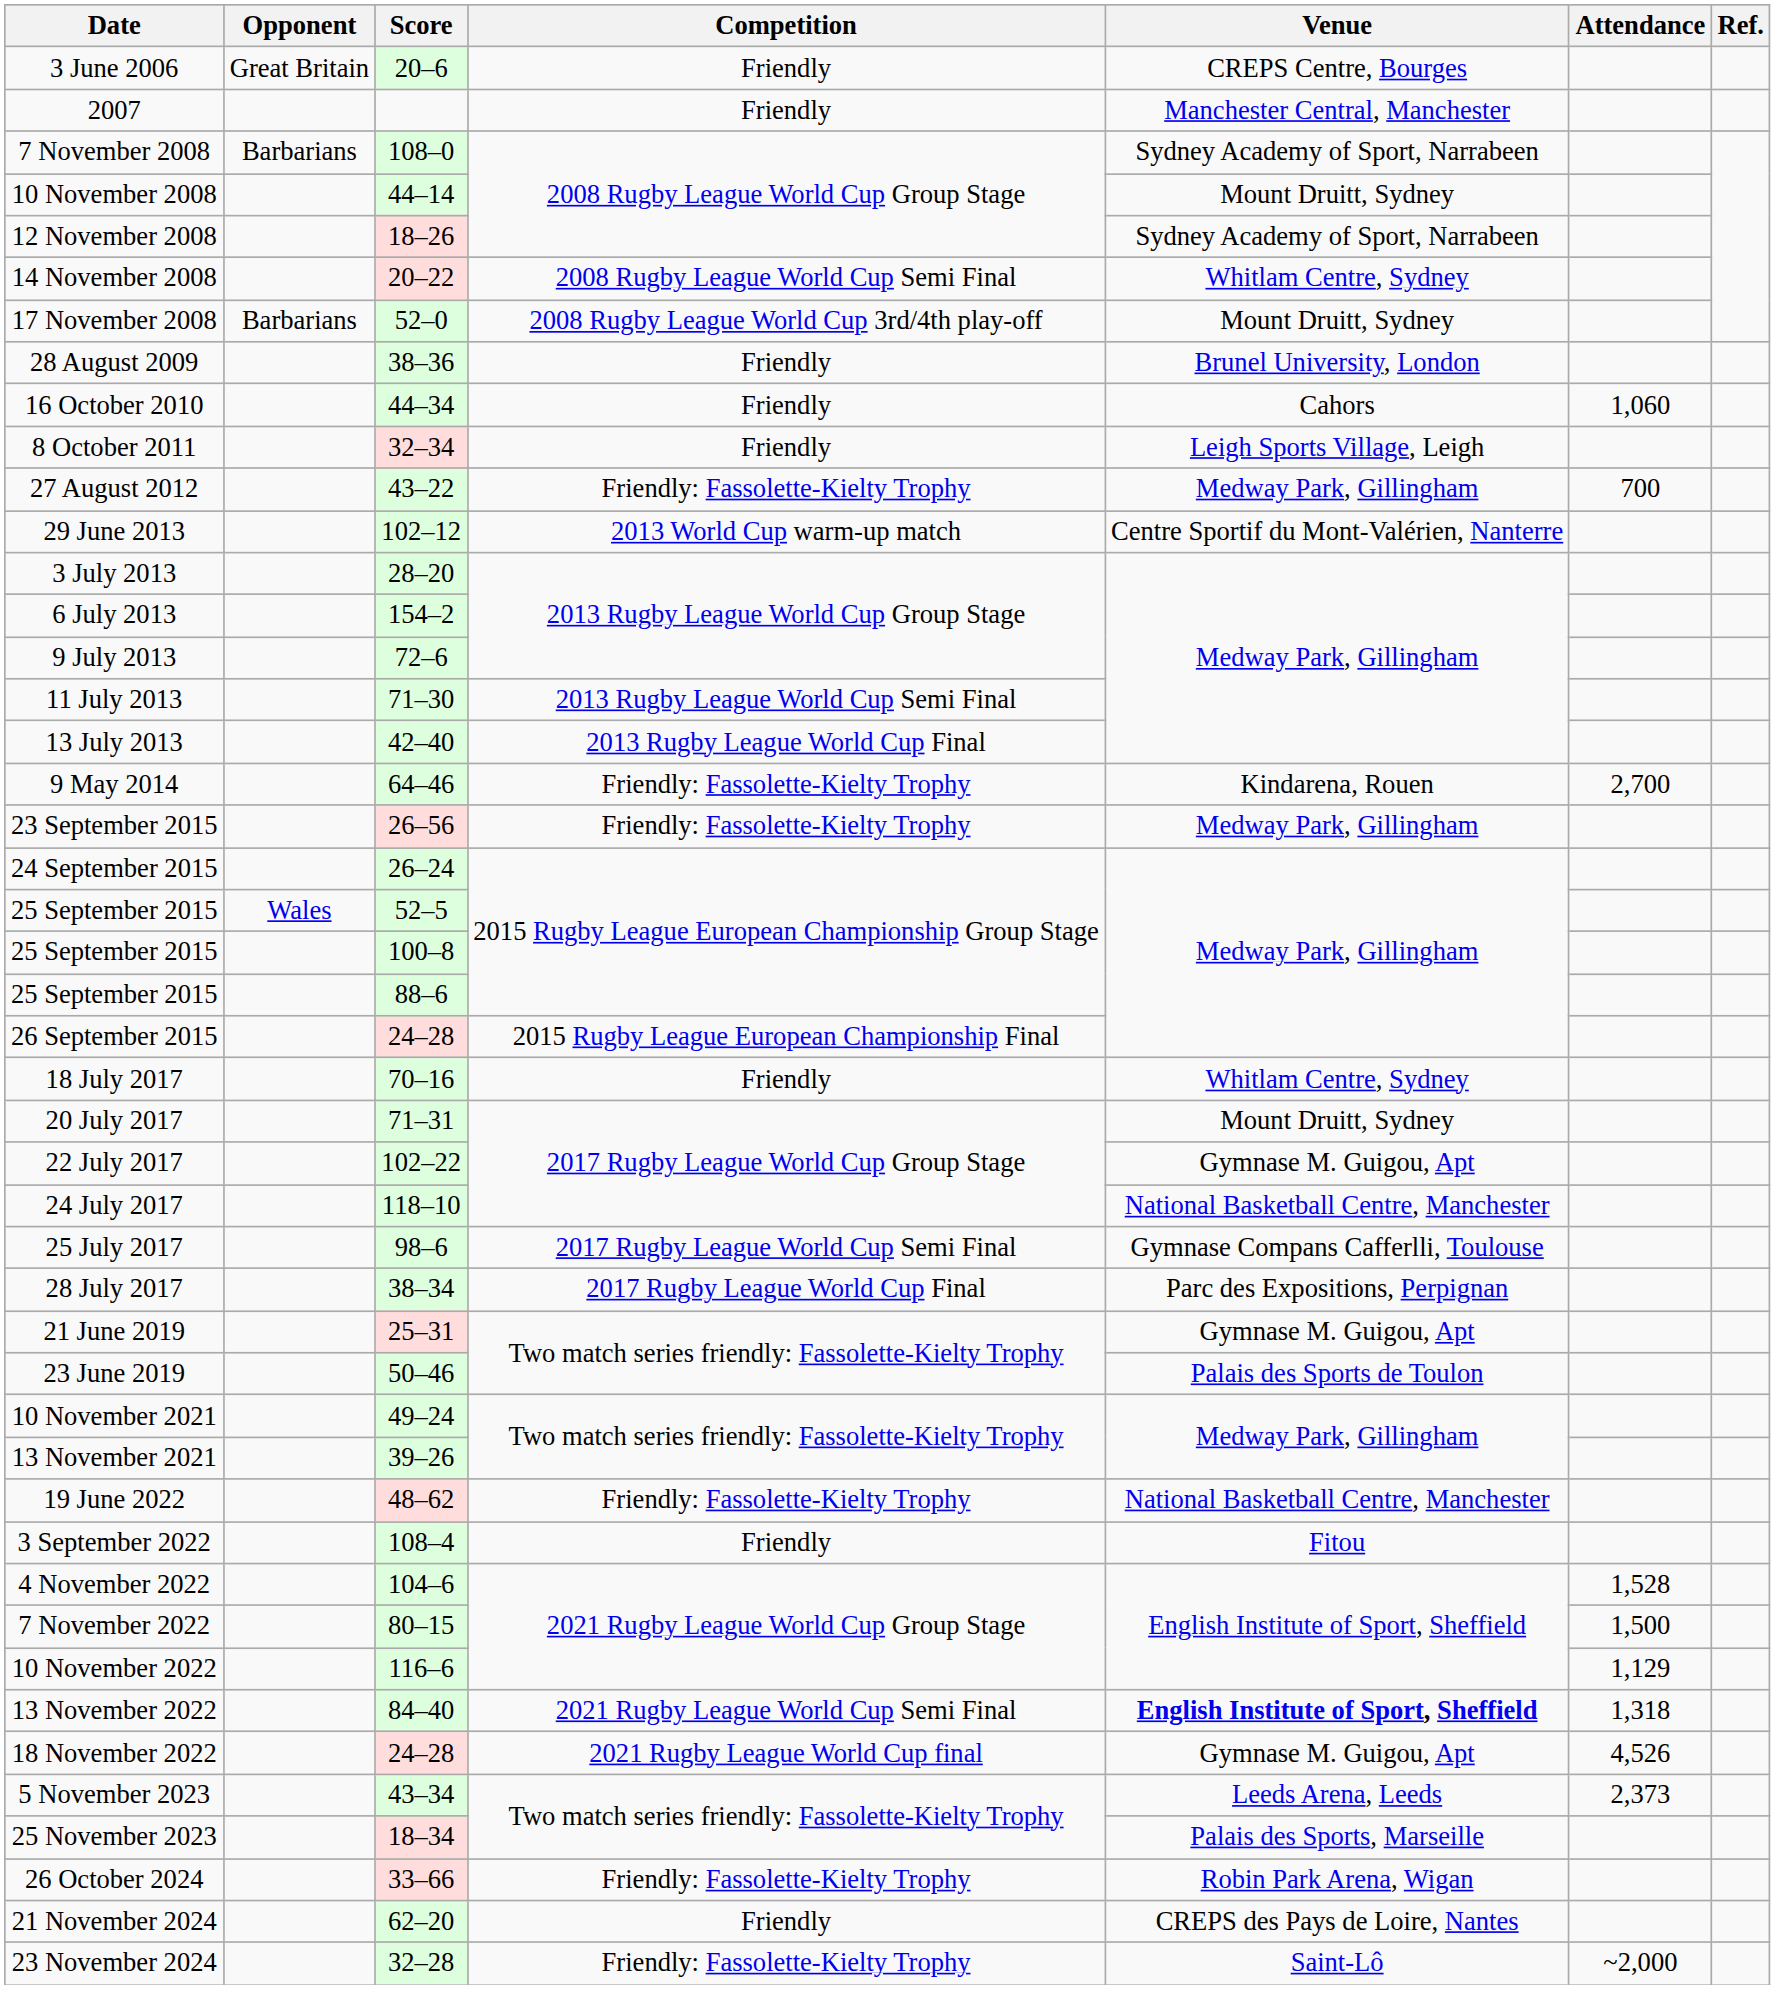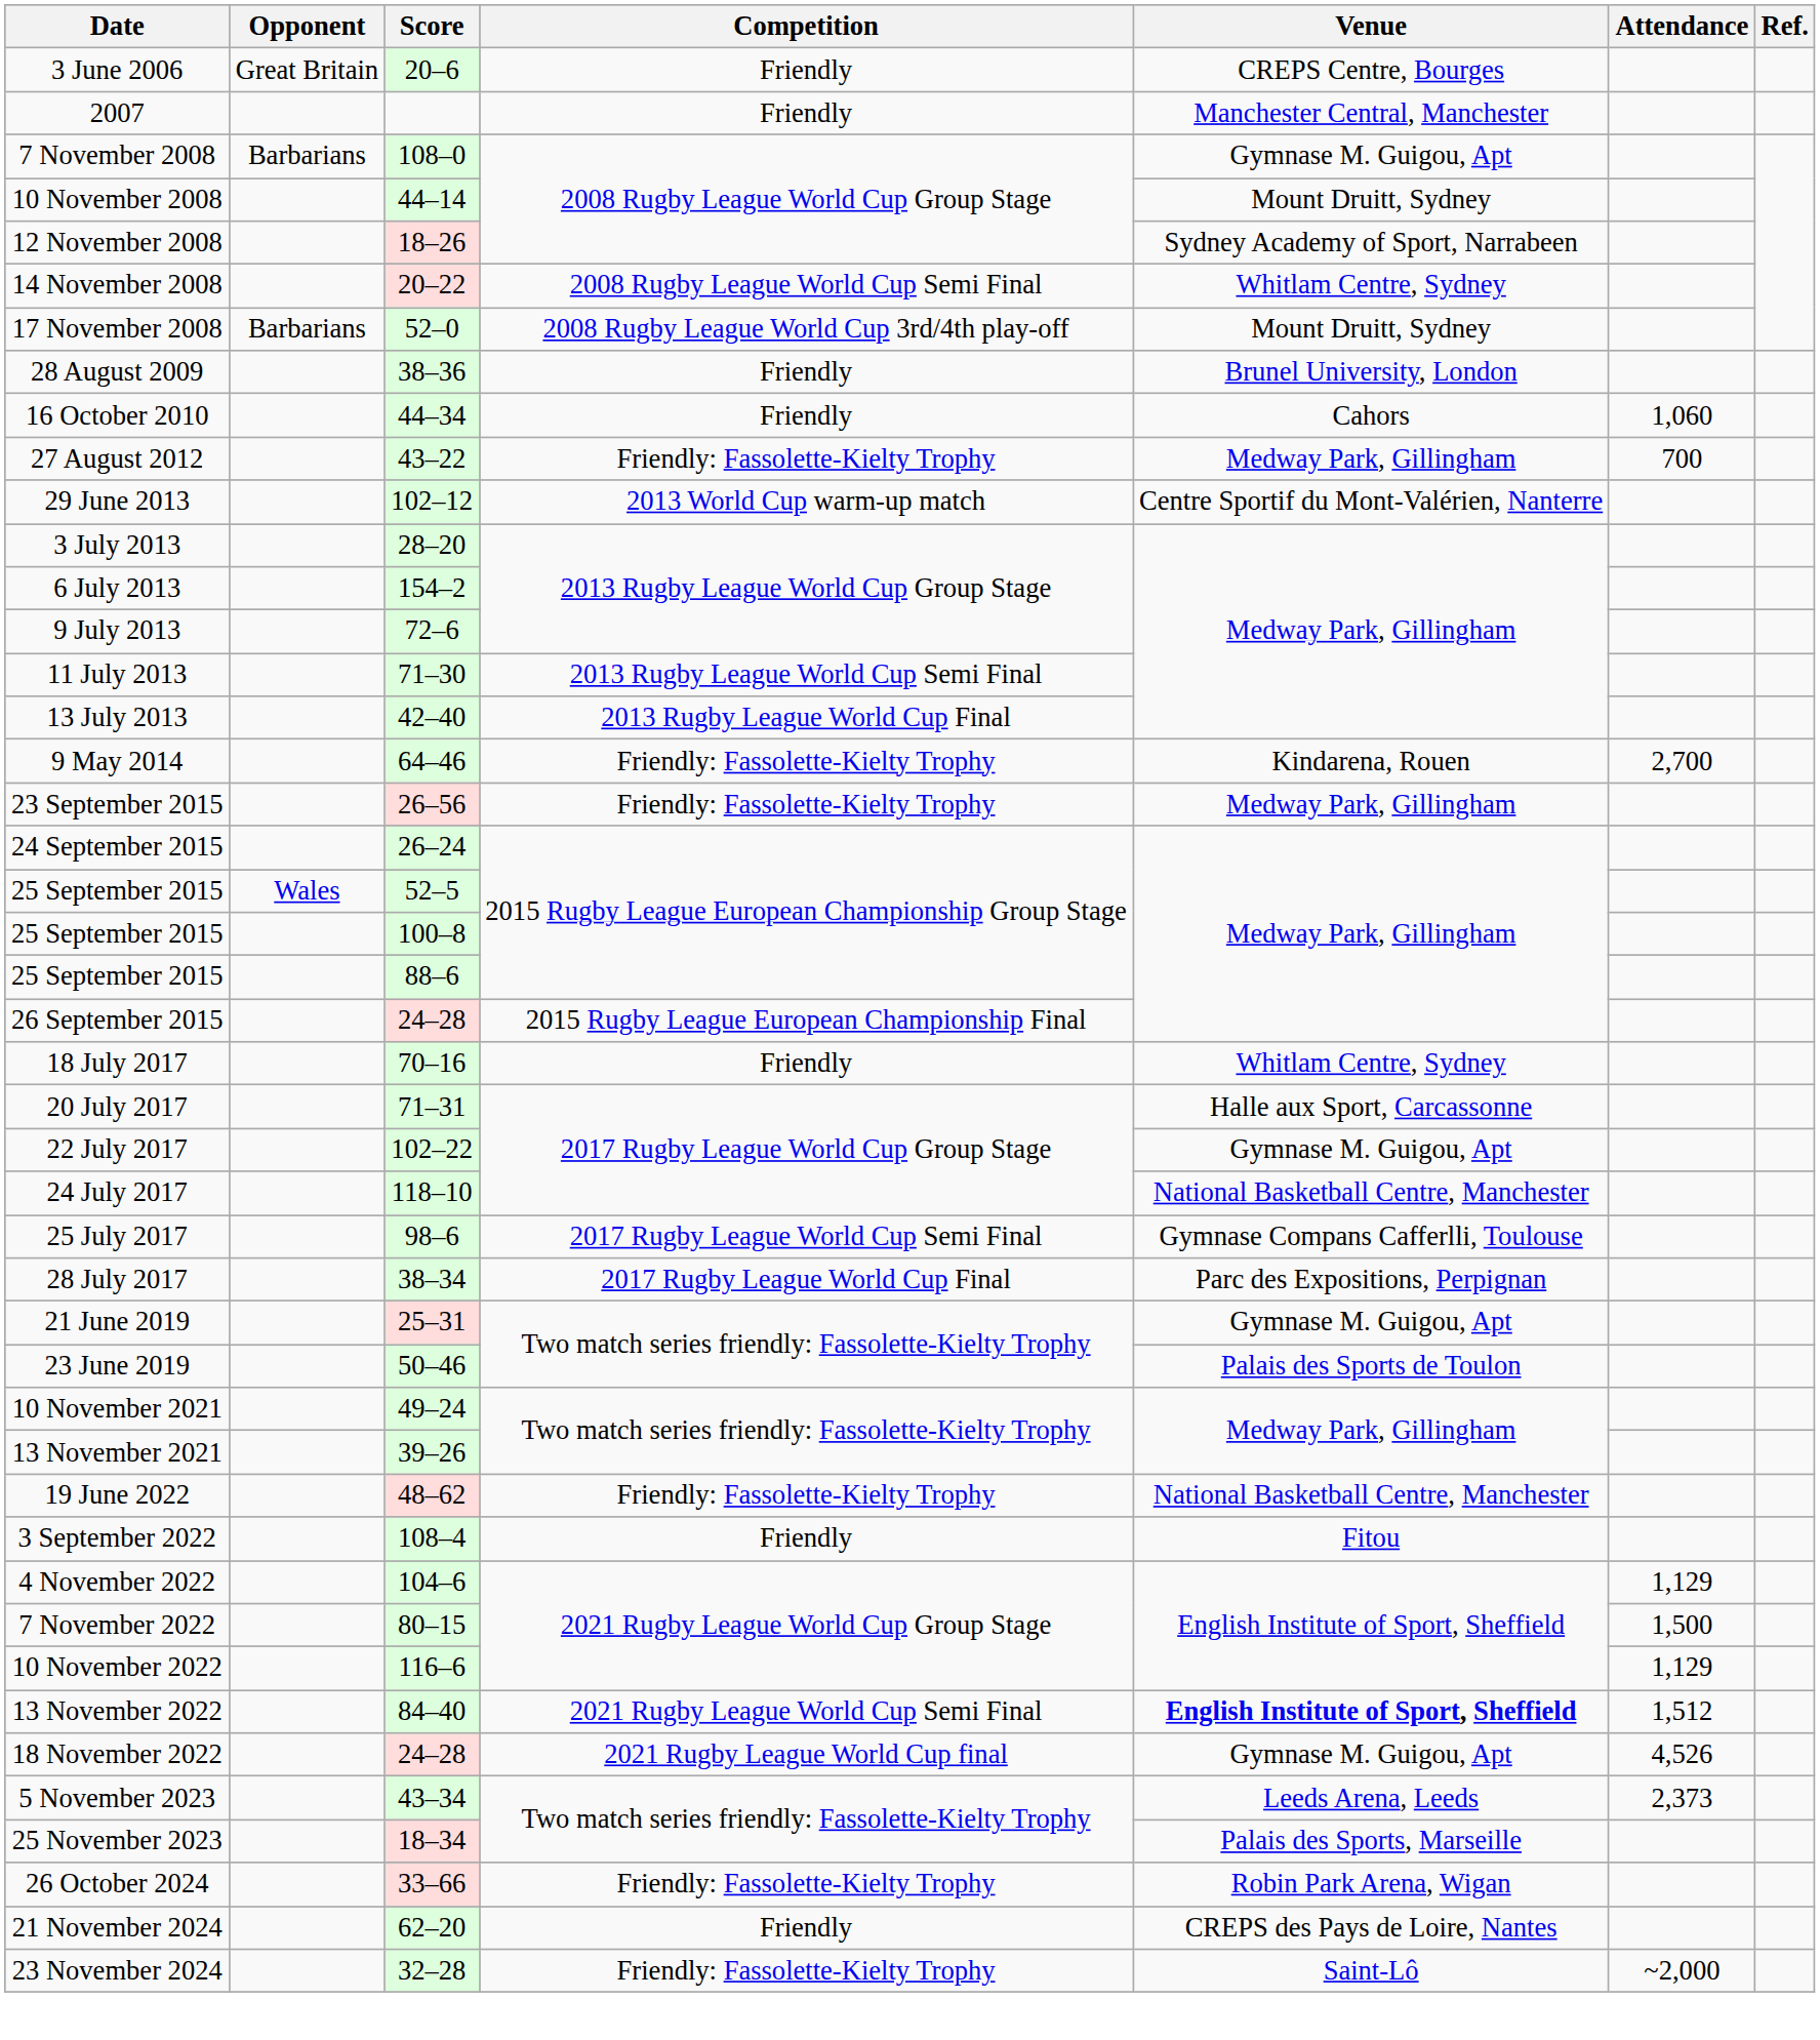 <table class="wikitable" style="text-align: center;">
 <tr>
 <th>Date</th>
 <th>Opponent</th>
 <th>Score</th>
 <th>Competition</th>
 <th>Venue</th>
 <th>Attendance</th>
 <th>Ref.</th>
 </tr>
 <tr>
 <td>3 June 2006</td>
 <td> Great Britain</td>
 <td style="background:#ddffdd;">20–6</td>
 <td>Friendly</td>
 <td>CREPS Centre, <a href='#'>Bourges</a></td>
 <td></td>
 <td></td>
 </tr>
 <tr>
 <td>2007</td>
 <td></td>
 <td></td>
 <td>Friendly</td>
 <td><a href='#'>Manchester Central</a>, <a href='#'>Manchester</a></td>
 <td></td>
 <td></td>
 </tr>
 <tr>
 <td>7 November 2008</td>
 <td>Barbarians</td>
 <td style="background:#ddffdd;">108–0</td>
 <td rowspan=3><a href='#'>2008 Rugby League World Cup</a> Group Stage</td>
-<td>Sydney Academy of Sport, Narrabeen</td>
+<td>Gymnase M. Guigou, <a href='#'>Apt</a></td>
 <td></td>
 <td rowspan="5"></td>
 </tr>
 <tr>
 <td>10 November 2008</td>
 <td></td>
 <td style="background:#ddffdd;">44–14</td>
 <td>Mount Druitt, Sydney</td>
 <td></td>
 </tr>
 <tr>
 <td>12 November 2008</td>
 <td></td>
 <td style="background:#ffdddd;">18–26</td>
 <td>Sydney Academy of Sport, Narrabeen</td>
 <td></td>
 </tr>
 <tr>
 <td>14 November 2008</td>
 <td></td>
 <td style="background:#ffdddd;">20–22</td>
 <td><a href='#'>2008 Rugby League World Cup</a> Semi Final</td>
 <td><a href='#'>Whitlam Centre</a>, <a href='#'>Sydney</a></td>
 <td></td>
 </tr>
 <tr>
 <td>17 November 2008</td>
 <td>Barbarians</td>
 <td style="background:#ddffdd;">52–0</td>
 <td><a href='#'>2008 Rugby League World Cup</a> 3rd/4th play-off</td>
 <td>Mount Druitt, Sydney</td>
 <td></td>
 </tr>
 <tr>
 <td>28 August 2009</td>
 <td></td>
 <td style="background:#ddffdd;">38–36</td>
 <td>Friendly</td>
 <td><a href='#'>Brunel University</a>, <a href='#'>London</a></td>
 <td></td>
 <td></td>
 </tr>
 <tr>
 <td>16 October 2010</td>
 <td></td>
 <td style="background:#ddffdd;">44–34</td>
 <td>Friendly</td>
 <td>Cahors</td>
 <td>1,060</td>
-<td></td>
-</tr>
-<tr>
-<td>8 October 2011</td>
-<td></td>
-<td style="background:#ffdddd;">32–34</td>
-<td>Friendly</td>
-<td><a href='#'>Leigh Sports Village</a>, Leigh</td>
-<td></td>
 <td></td>
 </tr>
 <tr>
 <td>27 August 2012</td>
 <td></td>
 <td style="background:#ddffdd;">43–22</td>
 <td>Friendly: <a href='#'>Fassolette-Kielty Trophy</a></td>
 <td><a href='#'>Medway Park</a>, <a href='#'>Gillingham</a></td>
 <td>700</td>
 <td></td>
 </tr>
 <tr>
 <td>29 June 2013</td>
 <td></td>
 <td style="background:#ddffdd;">102–12</td>
 <td><a href='#'>2013 World Cup</a> warm-up match</td>
 <td>Centre Sportif du Mont-Valérien, <a href='#'>Nanterre</a></td>
 <td></td>
 <td></td>
 </tr>
 <tr>
 <td>3 July 2013</td>
 <td></td>
 <td style="background:#ddffdd;">28–20</td>
 <td rowspan=3><a href='#'>2013 Rugby League World Cup</a> Group Stage</td>
 <td rowspan=5><a href='#'>Medway Park</a>, <a href='#'>Gillingham</a></td>
 <td></td>
 <td></td>
 </tr>
 <tr>
 <td>6 July 2013</td>
 <td></td>
 <td style="background:#ddffdd;">154–2</td>
 <td></td>
 <td></td>
 </tr>
 <tr>
 <td>9 July 2013</td>
 <td></td>
 <td style="background:#ddffdd;">72–6</td>
 <td></td>
 <td></td>
 </tr>
 <tr>
 <td>11 July 2013</td>
 <td></td>
 <td style="background:#ddffdd;">71–30</td>
 <td><a href='#'>2013 Rugby League World Cup</a> Semi Final</td>
 <td></td>
 <td></td>
 </tr>
 <tr>
 <td>13 July 2013</td>
 <td></td>
 <td style="background:#ddffdd;">42–40</td>
 <td><a href='#'>2013 Rugby League World Cup</a> Final</td>
 <td></td>
 <td></td>
 </tr>
 <tr>
 <td>9 May 2014</td>
 <td></td>
 <td style="background:#ddffdd;">64–46</td>
 <td>Friendly: <a href='#'>Fassolette-Kielty Trophy</a></td>
 <td>Kindarena, Rouen</td>
 <td>2,700</td>
 <td></td>
 </tr>
 <tr>
 <td>23 September 2015</td>
 <td></td>
 <td style="background:#ffdddd;">26–56</td>
 <td>Friendly: <a href='#'>Fassolette-Kielty Trophy</a></td>
 <td><a href='#'>Medway Park</a>, <a href='#'>Gillingham</a></td>
 <td></td>
 <td></td>
 </tr>
 <tr>
 <td>24 September 2015</td>
 <td></td>
 <td style="background:#ddffdd;">26–24</td>
 <td rowspan=4>2015 <a href='#'>Rugby League European Championship</a> Group Stage</td>
 <td rowspan=5><a href='#'>Medway Park</a>, <a href='#'>Gillingham</a></td>
 <td></td>
 <td></td>
 </tr>
 <tr>
 <td>25 September 2015</td>
 <td> <a href='#'>Wales</a></td>
 <td style="background:#ddffdd;">52–5</td>
 <td></td>
 <td></td>
 </tr>
 <tr>
 <td>25 September 2015</td>
 <td></td>
 <td style="background:#ddffdd;">100–8</td>
 <td></td>
 <td></td>
 </tr>
 <tr>
 <td>25 September 2015</td>
 <td></td>
 <td style="background:#ddffdd;">88–6</td>
 <td></td>
 <td></td>
 </tr>
 <tr>
 <td>26 September 2015</td>
 <td></td>
 <td style="background:#ffdddd;">24–28</td>
 <td>2015 <a href='#'>Rugby League European Championship</a> Final</td>
 <td></td>
 <td></td>
 </tr>
 <tr>
 <td>18 July 2017</td>
 <td></td>
 <td style="background:#ddffdd;">70–16</td>
 <td>Friendly</td>
 <td><a href='#'>Whitlam Centre</a>, <a href='#'>Sydney</a></td>
 <td></td>
 <td></td>
 </tr>
 <tr>
 <td>20 July 2017</td>
 <td></td>
 <td style="background:#ddffdd;">71–31</td>
 <td rowspan=3><a href='#'>2017 Rugby League World Cup</a> Group Stage</td>
-<td>Mount Druitt, Sydney</td>
+<td>Halle aux Sport, <a href='#'>Carcassonne</a></td>
 <td></td>
 <td></td>
 </tr>
 <tr>
 <td>22 July 2017</td>
 <td></td>
 <td style="background:#ddffdd;">102–22</td>
 <td>Gymnase M. Guigou, <a href='#'>Apt</a></td>
 <td></td>
 <td></td>
 </tr>
 <tr>
 <td>24 July 2017</td>
 <td></td>
 <td style="background:#ddffdd;">118–10</td>
 <td><a href='#'>National Basketball Centre</a>, <a href='#'>Manchester</a></td>
 <td></td>
 <td></td>
 </tr>
 <tr>
 <td>25 July 2017</td>
 <td></td>
 <td style="background:#ddffdd;">98–6</td>
 <td><a href='#'>2017 Rugby League World Cup</a> Semi Final</td>
 <td>Gymnase Compans Cafferlli, <a href='#'>Toulouse</a></td>
 <td></td>
 <td></td>
 </tr>
 <tr>
 <td>28 July 2017</td>
 <td></td>
 <td style="background:#ddffdd;">38–34</td>
 <td><a href='#'>2017 Rugby League World Cup</a> Final</td>
 <td>Parc des Expositions, <a href='#'>Perpignan</a></td>
 <td></td>
 <td></td>
 </tr>
 <tr>
 <td>21 June 2019</td>
 <td></td>
 <td style="background:#ffdddd;">25–31</td>
 <td rowspan=2>Two match series friendly: <a href='#'>Fassolette-Kielty Trophy</a></td>
 <td>Gymnase M. Guigou, <a href='#'>Apt</a></td>
 <td></td>
 <td></td>
 </tr>
 <tr>
 <td>23 June 2019</td>
 <td></td>
 <td style="background:#ddffdd;">50–46</td>
 <td><a href='#'>Palais des Sports de Toulon</a></td>
 <td></td>
 <td></td>
 </tr>
 <tr>
 <td>10 November 2021</td>
 <td></td>
 <td style="background:#ddffdd;">49–24</td>
 <td rowspan=2>Two match series friendly: <a href='#'>Fassolette-Kielty Trophy</a></td>
 <td rowspan=2><a href='#'>Medway Park</a>, <a href='#'>Gillingham</a></td>
 <td></td>
 <td></td>
 </tr>
 <tr>
 <td>13 November 2021</td>
 <td></td>
 <td style="background:#ddffdd;">39–26</td>
 <td></td>
 <td></td>
 </tr>
 <tr>
 <td>19 June 2022</td>
 <td></td>
 <td style="background:#ffdddd;">48–62</td>
 <td>Friendly: <a href='#'>Fassolette-Kielty Trophy</a></td>
 <td><a href='#'>National Basketball Centre</a>, <a href='#'>Manchester</a></td>
 <td></td>
 <td></td>
 </tr>
 <tr>
 <td>3 September 2022</td>
 <td></td>
 <td style="background:#ddffdd;">108–4</td>
 <td>Friendly</td>
 <td><a href='#'>Fitou</a></td>
 <td></td>
 <td></td>
 </tr>
 <tr>
 <td>4 November 2022</td>
 <td></td>
 <td style="background:#ddffdd;">104–6</td>
 <td rowspan=3><a href='#'>2021 Rugby League World Cup</a> Group Stage</td>
 <td rowspan="3"><a href='#'>English Institute of Sport</a>, <a href='#'>Sheffield</a></td>
-<td>1,528</td>
+<td>1,129</td>
 <td></td>
 </tr>
 <tr>
 <td>7 November 2022</td>
 <td></td>
 <td style="background:#ddffdd;">80–15</td>
 <td>1,500</td>
 <td></td>
 </tr>
 <tr>
 <td>10 November 2022</td>
 <td></td>
 <td style="background:#ddffdd;">116–6</td>
 <td>1,129</td>
 <td></td>
 </tr>
 <tr>
 <td>13 November 2022</td>
 <td></td>
 <td style="background:#ddffdd;">84–40</td>
 <td><a href='#'>2021 Rugby League World Cup</a> Semi Final</td>
 <td><strong><a href='#'>English Institute of Sport</a>, <a href='#'>Sheffield</a></strong></td>
-<td>1,318</td>
+<td>1,512</td>
 <td></td>
 </tr>
 <tr>
 <td>18 November 2022</td>
 <td></td>
 <td style="background:#ffdddd;">24–28</td>
 <td><a href='#'>2021 Rugby League World Cup final</a></td>
 <td>Gymnase M. Guigou, <a href='#'>Apt</a></td>
 <td>4,526</td>
 <td></td>
 </tr>
 <tr>
 <td>5 November 2023</td>
 <td></td>
 <td style="background:#ddffdd;">43–34</td>
 <td rowspan=2>Two match series friendly: <a href='#'>Fassolette-Kielty Trophy</a></td>
 <td><a href='#'>Leeds Arena</a>, <a href='#'>Leeds</a></td>
 <td>2,373</td>
 <td></td>
 </tr>
 <tr>
 <td>25 November 2023</td>
 <td></td>
 <td style="background:#ffdddd;">18–34</td>
 <td><a href='#'>Palais des Sports</a>, <a href='#'>Marseille</a></td>
 <td></td>
 <td></td>
 </tr>
 <tr>
 <td>26 October 2024</td>
 <td></td>
 <td style="background:#ffdddd;">33–66</td>
 <td>Friendly: <a href='#'>Fassolette-Kielty Trophy</a></td>
 <td><a href='#'>Robin Park Arena</a>, <a href='#'>Wigan</a></td>
 <td></td>
 <td></td>
 </tr>
 <tr>
 <td>21 November 2024</td>
 <td></td>
 <td style="background:#ddffdd;">62–20</td>
 <td>Friendly</td>
 <td>CREPS des Pays de Loire, <a href='#'>Nantes</a></td>
 <td></td>
 <td></td>
 </tr>
 <tr>
 <td>23 November 2024</td>
 <td></td>
 <td style="background:#ddffdd;">32–28</td>
 <td>Friendly: <a href='#'>Fassolette-Kielty Trophy</a></td>
 <td><a href='#'>Saint-Lô</a></td>
 <td>~2,000</td>
 <td></td>
 </tr>
 </table>
